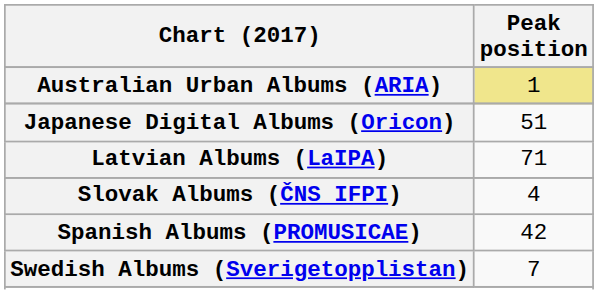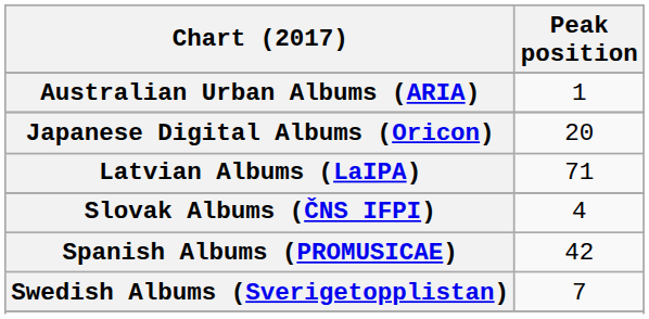 <table class="wikitable sortable plainrowheaders" style="text-align:center">
 <tr>
 <th scope="col">Chart (2017)</th>
 <th scope="col">Peak<br> position</th>
 </tr>
 <tr>
 </tr>
 <tr>
 <th scope="row">Australian Urban Albums (<a href='#'>ARIA</a>)</th>
-<td style="background: khaki;">1</td>
+<td>1</td>
 </tr>
 <tr>
 </tr>
 <tr>
 </tr>
 <tr>
 </tr>
 <tr>
 </tr>
 <tr>
 </tr>
 <tr>
 </tr>
 <tr>
 </tr>
 <tr>
 </tr>
 <tr>
 </tr>
 <tr>
 </tr>
 <tr>
 </tr>
 <tr>
 </tr>
 <tr>
 <th scope="row">Japanese Digital Albums (<a href='#'>Oricon</a>)</th>
-<td>51</td>
+<td>20</td>
 </tr>
 <tr>
 <th scope="row">Latvian Albums (<a href='#'>LaIPA</a>)</th>
 <td>71</td>
 </tr>
 <tr>
 </tr>
 <tr>
 </tr>
 <tr>
 </tr>
 <tr>
 </tr>
 <tr>
 <th scope="row">Slovak Albums (<a href='#'>ČNS IFPI</a>)</th>
 <td>4</td>
 </tr>
 <tr>
 <th scope="row">Spanish Albums (<a href='#'>PROMUSICAE</a>)</th>
 <td>42</td>
 </tr>
 <tr>
 <th scope="row">Swedish Albums (<a href='#'>Sverigetopplistan</a>)</th>
 <td>7</td>
 </tr>
 <tr>
 </tr>
 <tr>
 </tr>
 <tr>
 </tr>
 <tr>
 </tr>
 <tr>
 </tr>
 </table>
